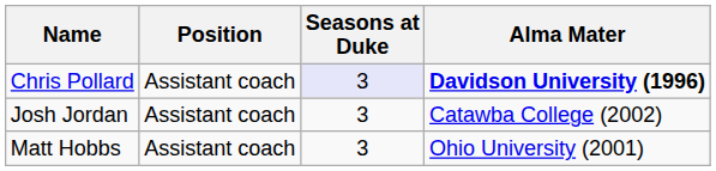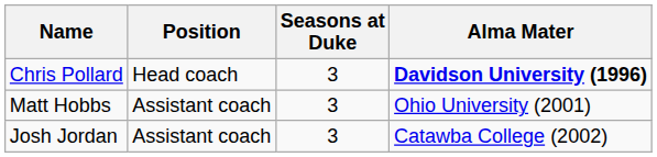 <table class="wikitable" border="1" style="font-size:90%;">
 <tr>
 <th>Name</th>
 <th>Position</th>
 <th>Seasons at<br>Duke</th>
 <th>Alma Mater</th>
 </tr>
 <tr>
 <td><a href='#'>Chris Pollard</a></td>
+<td>Head coach</td>
+<td align=center>3</td>
+<td><strong><a href='#'>Davidson University</a> (1996)</strong></td>
+</tr>
+<tr>
+<td>Matt Hobbs</td>
 <td>Assistant coach</td>
-<td align=center style="background: lavender;">3</td>
-<td><strong><a href='#'>Davidson University</a> (1996)</strong></td>
+<td align=center>3</td>
+<td><a href='#'>Ohio University</a> (2001)</td>
 </tr>
 <tr>
 <td>Josh Jordan</td>
 <td>Assistant coach</td>
 <td align=center>3</td>
 <td><a href='#'>Catawba College</a> (2002)</td>
 </tr>
-<tr>
-<td>Matt Hobbs</td>
-<td>Assistant coach</td>
-<td align=center>3</td>
-<td><a href='#'>Ohio University</a> (2001)</td>
-</tr>
 </table>
